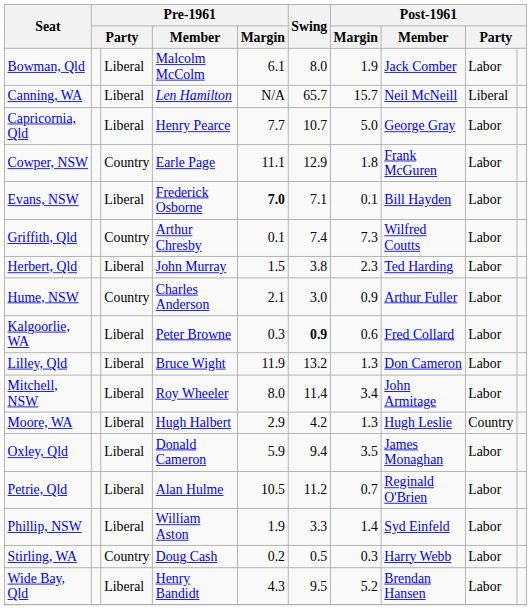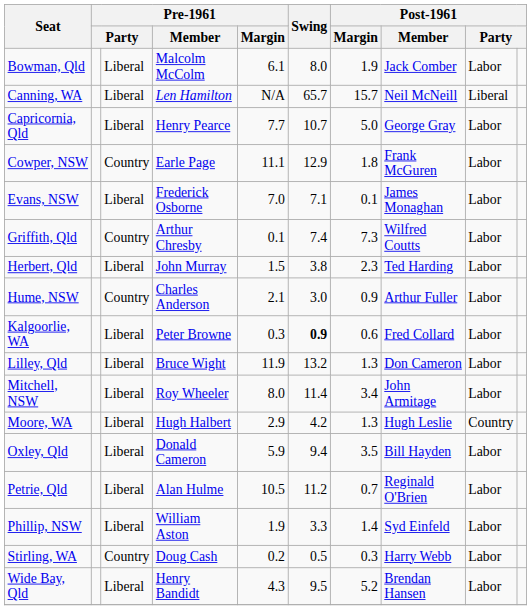 <table class="wikitable">
 <tr>
 <th rowspan="2">Seat</th>
 <th colspan="4">Pre-1961</th>
 <th rowspan="2">Swing</th>
 <th colspan="4">Post-1961</th>
 </tr>
 <tr>
 <th colspan="2">Party</th>
 <th>Member</th>
 <th>Margin</th>
 <th>Margin</th>
 <th>Member</th>
 <th colspan="2">Party</th>
 </tr>
 <tr>
 <td><a href='#'>Bowman, Qld</a></td>
 <td> </td>
 <td>Liberal</td>
 <td><a href='#'>Malcolm McColm</a></td>
 <td style="text-align:right;">6.1</td>
 <td style="text-align:right;">8.0</td>
 <td style="text-align:right;">1.9</td>
 <td><a href='#'>Jack Comber</a></td>
 <td>Labor</td>
 <td> </td>
 </tr>
 <tr>
 <td><a href='#'>Canning, WA</a></td>
 <td> </td>
 <td>Liberal</td>
 <td><em><a href='#'>Len Hamilton</a></em></td>
 <td style="text-align:right;">N/A</td>
 <td style="text-align:right;">65.7</td>
 <td style="text-align:right;">15.7</td>
 <td><a href='#'>Neil McNeill</a></td>
 <td>Liberal</td>
 <td> </td>
 </tr>
 <tr>
 <td><a href='#'>Capricornia, Qld</a></td>
 <td> </td>
 <td>Liberal</td>
 <td><a href='#'>Henry Pearce</a></td>
 <td style="text-align:right;">7.7</td>
 <td style="text-align:right;">10.7</td>
 <td style="text-align:right;">5.0</td>
 <td><a href='#'>George Gray</a></td>
 <td>Labor</td>
 <td> </td>
 </tr>
 <tr>
 <td><a href='#'>Cowper, NSW</a></td>
 <td> </td>
 <td>Country</td>
 <td><a href='#'>Earle Page</a></td>
 <td style="text-align:right;">11.1</td>
 <td style="text-align:right;">12.9</td>
 <td style="text-align:right;">1.8</td>
 <td><a href='#'>Frank McGuren</a></td>
 <td>Labor</td>
 <td> </td>
 </tr>
 <tr>
 <td><a href='#'>Evans, NSW</a></td>
 <td> </td>
 <td>Liberal</td>
 <td><a href='#'>Frederick Osborne</a></td>
-<td style="text-align:right;"><strong>7.0</strong></td>
+<td style="text-align:right;">7.0</td>
 <td style="text-align:right;">7.1</td>
 <td style="text-align:right;">0.1</td>
-<td><a href='#'>Bill Hayden</a></td>
+<td><a href='#'>James Monaghan</a></td>
 <td>Labor</td>
 <td> </td>
 </tr>
 <tr>
 <td><a href='#'>Griffith, Qld</a></td>
 <td> </td>
 <td>Country</td>
 <td><a href='#'>Arthur Chresby</a></td>
 <td style="text-align:right;">0.1</td>
 <td style="text-align:right;">7.4</td>
 <td style="text-align:right;">7.3</td>
 <td><a href='#'>Wilfred Coutts</a></td>
 <td>Labor</td>
 <td> </td>
 </tr>
 <tr>
 <td><a href='#'>Herbert, Qld</a></td>
 <td> </td>
 <td>Liberal</td>
 <td><a href='#'>John Murray</a></td>
 <td style="text-align:right;">1.5</td>
 <td style="text-align:right;">3.8</td>
 <td style="text-align:right;">2.3</td>
 <td><a href='#'>Ted Harding</a></td>
 <td>Labor</td>
 <td> </td>
 </tr>
 <tr>
 <td><a href='#'>Hume, NSW</a></td>
 <td> </td>
 <td>Country</td>
 <td><a href='#'>Charles Anderson</a></td>
 <td style="text-align:right;">2.1</td>
 <td style="text-align:right;">3.0</td>
 <td style="text-align:right;">0.9</td>
 <td><a href='#'>Arthur Fuller</a></td>
 <td>Labor</td>
 <td> </td>
 </tr>
 <tr>
 <td><a href='#'>Kalgoorlie, WA</a></td>
 <td> </td>
 <td>Liberal</td>
 <td><a href='#'>Peter Browne</a></td>
 <td style="text-align:right;">0.3</td>
 <td style="text-align:right;"><strong>0.9</strong></td>
 <td style="text-align:right;">0.6</td>
 <td><a href='#'>Fred Collard</a></td>
 <td>Labor</td>
 <td> </td>
 </tr>
 <tr>
 <td><a href='#'>Lilley, Qld</a></td>
 <td> </td>
 <td>Liberal</td>
 <td><a href='#'>Bruce Wight</a></td>
 <td style="text-align:right;">11.9</td>
 <td style="text-align:right;">13.2</td>
 <td style="text-align:right;">1.3</td>
 <td><a href='#'>Don Cameron</a></td>
 <td>Labor</td>
 <td> </td>
 </tr>
 <tr>
 <td><a href='#'>Mitchell, NSW</a></td>
 <td> </td>
 <td>Liberal</td>
 <td><a href='#'>Roy Wheeler</a></td>
 <td style="text-align:right;">8.0</td>
 <td style="text-align:right;">11.4</td>
 <td style="text-align:right;">3.4</td>
 <td><a href='#'>John Armitage</a></td>
 <td>Labor</td>
 <td> </td>
 </tr>
 <tr>
 <td><a href='#'>Moore, WA</a></td>
 <td> </td>
 <td>Liberal</td>
 <td><a href='#'>Hugh Halbert</a></td>
 <td style="text-align:right;">2.9</td>
 <td style="text-align:right;">4.2</td>
 <td style="text-align:right;">1.3</td>
 <td><a href='#'>Hugh Leslie</a></td>
 <td>Country</td>
 <td> </td>
 </tr>
 <tr>
 <td><a href='#'>Oxley, Qld</a></td>
 <td> </td>
 <td>Liberal</td>
 <td><a href='#'>Donald Cameron</a></td>
 <td style="text-align:right;">5.9</td>
 <td style="text-align:right;">9.4</td>
 <td style="text-align:right;">3.5</td>
-<td><a href='#'>James Monaghan</a></td>
+<td><a href='#'>Bill Hayden</a></td>
 <td>Labor</td>
 <td> </td>
 </tr>
 <tr>
 <td><a href='#'>Petrie, Qld</a></td>
 <td> </td>
 <td>Liberal</td>
 <td><a href='#'>Alan Hulme</a></td>
 <td style="text-align:right;">10.5</td>
 <td style="text-align:right;">11.2</td>
 <td style="text-align:right;">0.7</td>
 <td><a href='#'>Reginald O'Brien</a></td>
 <td>Labor</td>
 <td> </td>
 </tr>
 <tr>
 <td><a href='#'>Phillip, NSW</a></td>
 <td> </td>
 <td>Liberal</td>
 <td><a href='#'>William Aston</a></td>
 <td style="text-align:right;">1.9</td>
 <td style="text-align:right;">3.3</td>
 <td style="text-align:right;">1.4</td>
 <td><a href='#'>Syd Einfeld</a></td>
 <td>Labor</td>
 <td> </td>
 </tr>
 <tr>
 <td><a href='#'>Stirling, WA</a></td>
 <td> </td>
 <td>Country</td>
 <td><a href='#'>Doug Cash</a></td>
 <td style="text-align:right;">0.2</td>
 <td style="text-align:right;">0.5</td>
 <td style="text-align:right;">0.3</td>
 <td><a href='#'>Harry Webb</a></td>
 <td>Labor</td>
 <td> </td>
 </tr>
 <tr>
 <td><a href='#'>Wide Bay, Qld</a></td>
 <td> </td>
 <td>Liberal</td>
 <td><a href='#'>Henry Bandidt</a></td>
 <td style="text-align:right;">4.3</td>
 <td style="text-align:right;">9.5</td>
 <td style="text-align:right;">5.2</td>
 <td><a href='#'>Brendan Hansen</a></td>
 <td>Labor</td>
 <td> </td>
 </tr>
 <tr>
 </tr>
 </table>
